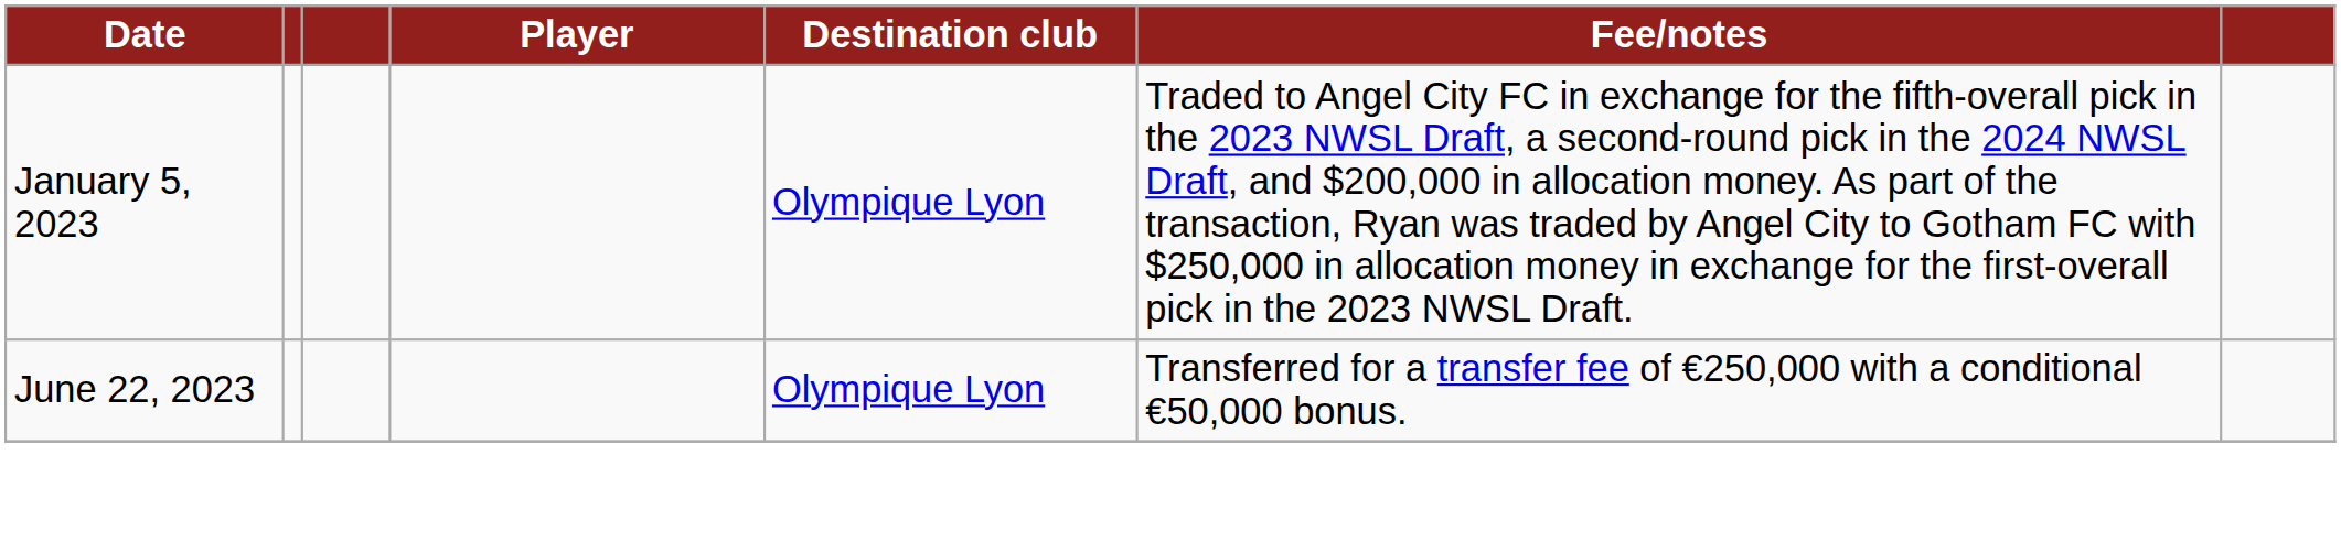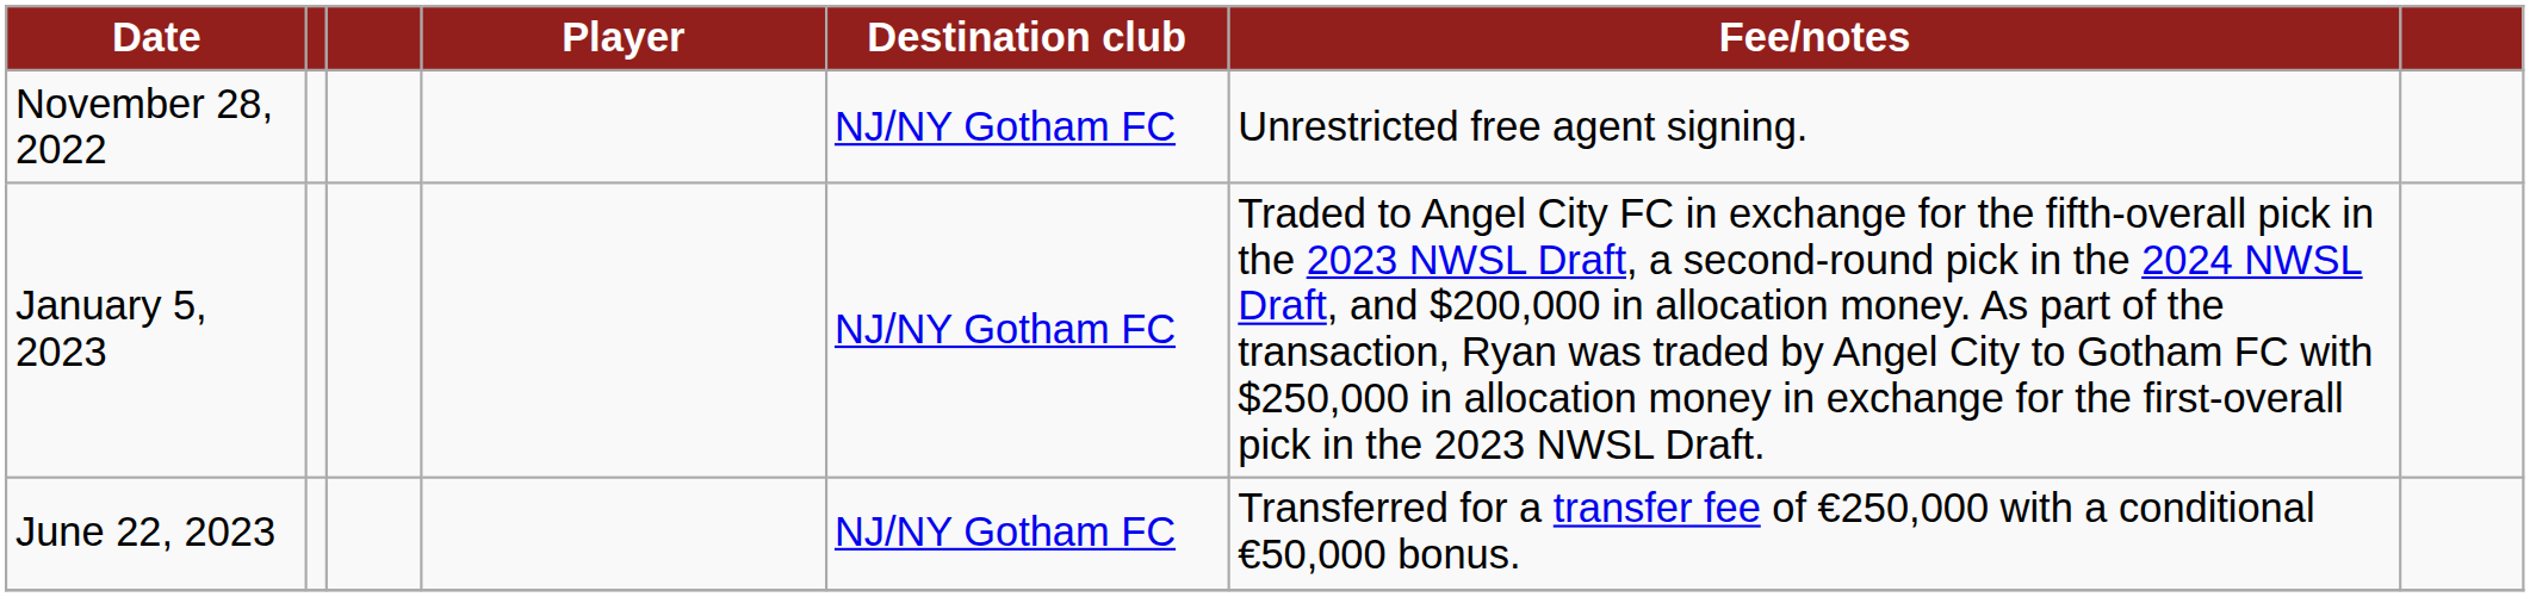 <table class="wikitable sortable">
 <tr>
 <th style="background:#921f1c; color:#fff; width:110px;" scope="col" data-sort-type="date">Date</th>
 <th style="background:#921f1c; color:#fff;" scope="col"></th>
 <th style="background:#921f1c; color:#fff; width:30px;" scope="col"></th>
 <th style="background:#921f1c; color:#fff; width:150px;" scope="col">Player</th>
 <th style="background:#921f1c; color:#fff; width:150px;" scope="col">Destination club</th>
 <th style="background:#921f1c; color:#fff; width:450px;" scope="col">Fee/notes</th>
 <th style="background:#921f1c; color:#fff; width:40px;" scope="col"></th>
 </tr>
 <tr>
+<td>November 28, 2022</td>
+<td></td>
+<td></td>
+<td></td>
+<td> <a href='#'>NJ/NY Gotham FC</a></td>
+<td>Unrestricted free agent signing.</td>
+<td></td>
+</tr>
+<tr>
 <td>January 5, 2023</td>
 <td></td>
 <td></td>
 <td></td>
-<td> <a href='#'>Olympique Lyon</a></td>
+<td> <a href='#'>NJ/NY Gotham FC</a></td>
 <td>Traded to Angel City FC in exchange for the fifth-overall pick in the <a href='#'>2023 NWSL Draft</a>, a second-round pick in the <a href='#'>2024 NWSL Draft</a>, and $200,000 in allocation money. As part of the transaction, Ryan was traded by Angel City to Gotham FC with $250,000 in allocation money in exchange for the first-overall pick in the 2023 NWSL Draft.</td>
 <td></td>
 </tr>
 <tr>
 <td>June 22, 2023</td>
 <td></td>
 <td></td>
 <td></td>
-<td> <a href='#'>Olympique Lyon</a></td>
+<td> <a href='#'>NJ/NY Gotham FC</a></td>
 <td>Transferred for a <a href='#'>transfer fee</a> of €250,000 with a conditional €50,000 bonus.</td>
 <td></td>
 </tr>
 <tr>
 </tr>
 </table>
